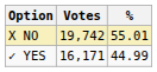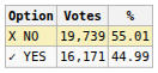 <table class="wikitable">
 <tr>
 <th>Option</th>
 <th>Votes</th>
 <th>%</th>
 </tr>
 <tr>
 <td style=background:#f8f1bd>X NO</td>
-<td style=background:#f8f1bd>19,742</td>
+<td style=background:#f8f1bd>19,739</td>
 <td style=background:#f8f1bd>55.01</td>
 </tr>
 <tr>
 <td>✓ YES</td>
 <td>16,171</td>
 <td>44.99</td>
 </tr>
 </table>
